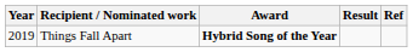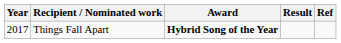 <table class="wikitable">
 <tr>
 <th>Year</th>
 <th>Recipient / Nominated work</th>
 <th>Award</th>
 <th>Result</th>
 <th>Ref</th>
 </tr>
 <tr>
-<td>2019</td>
+<td>2017</td>
 <td>Things Fall Apart</td>
 <td><strong>Hybrid Song of the Year</strong></td>
 <td></td>
 <td></td>
 </tr>
 </table>
